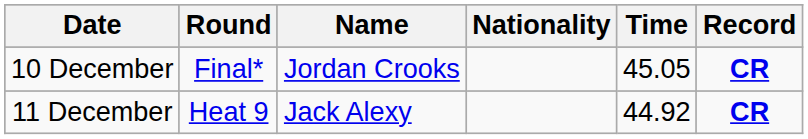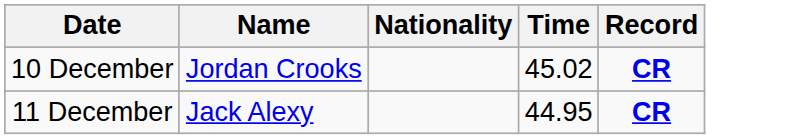 <table class="wikitable" style=text-align:center>
 <tr>
 <th>Date</th>
-<th>Round</th>
 <th>Name</th>
 <th>Nationality</th>
 <th>Time</th>
 <th>Record</th>
 </tr>
 <tr>
 <td>10 December</td>
-<td><a href='#'>Final*</a></td>
 <td align="left"><a href='#'>Jordan Crooks</a></td>
 <td align=left></td>
-<td>45.05</td>
+<td>45.02</td>
 <td><a href='#'><strong>CR</strong></a></td>
 </tr>
 <tr>
 <td>11 December</td>
-<td><a href='#'>Heat 9</a></td>
 <td align="left"><a href='#'>Jack Alexy</a></td>
 <td align=left></td>
-<td>44.92</td>
+<td>44.95</td>
 <td><a href='#'><strong>CR</strong></a></td>
 </tr>
 </table>
